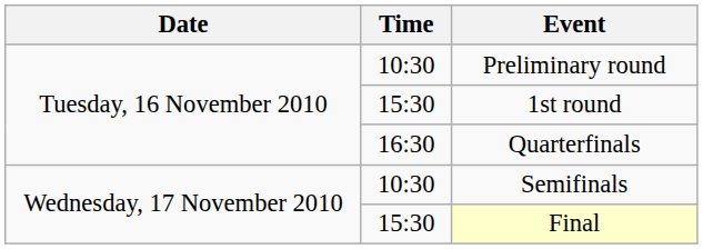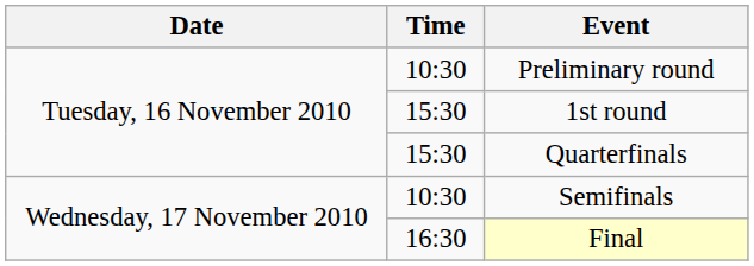 <table class = "wikitable" style="text-align:center;">
 <tr>
 <th width=220>Date</th>
 <th width=50>Time</th>
 <th width=150>Event</th>
 </tr>
 <tr>
 <td rowspan=3>Tuesday, 16 November 2010</td>
 <td>10:30</td>
 <td>Preliminary round</td>
 </tr>
 <tr>
 <td>15:30</td>
 <td>1st round</td>
 </tr>
 <tr>
-<td>16:30</td>
+<td>15:30</td>
 <td>Quarterfinals</td>
 </tr>
 <tr>
 <td rowspan=2>Wednesday, 17 November 2010</td>
 <td>10:30</td>
 <td>Semifinals</td>
 </tr>
 <tr>
-<td>15:30</td>
+<td>16:30</td>
 <td bgcolor=ffffcc>Final</td>
 </tr>
 </table>
